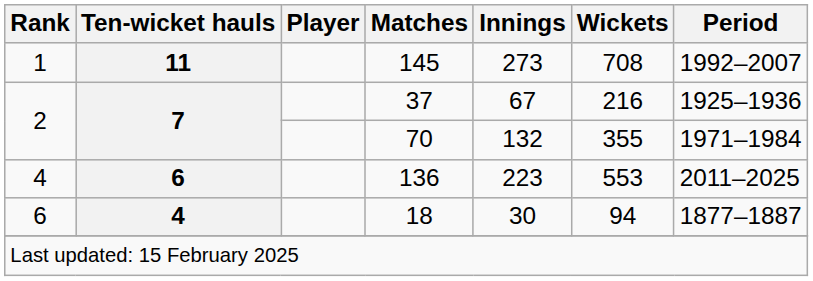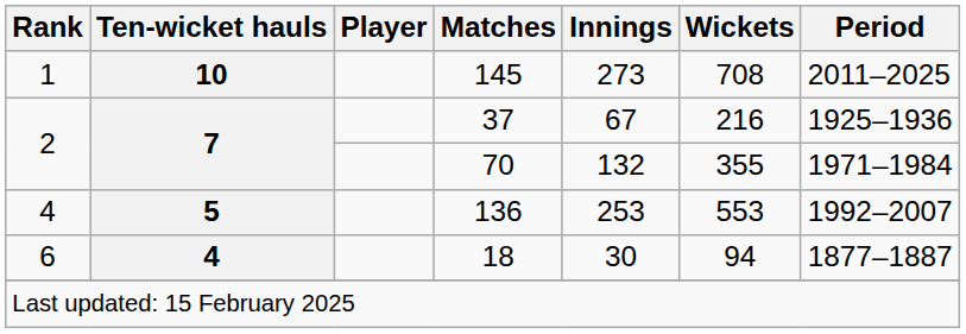 <table class="wikitable plainrowheaders sortable">
 <tr>
 <th scope=col>Rank</th>
 <th scope=col>Ten-wicket hauls</th>
 <th scope=col>Player</th>
 <th scope=col>Matches</th>
 <th scope=col>Innings</th>
 <th scope=col>Wickets</th>
 <th scope=col>Period</th>
 </tr>
 <tr>
 <td align=center>1</td>
-<th scope=row style=text-align:center;>11</th>
+<th scope=row style=text-align:center;>10</th>
 <td></td>
 <td align=center>145</td>
 <td align=center>273</td>
 <td align=center>708</td>
-<td>1992–2007</td>
+<td>2011–2025</td>
 </tr>
 <tr>
 <td align=center rowspan=2>2</td>
 <th scope=row style=text-align:center; rowspan=2>7</th>
 <td></td>
 <td align=center>37</td>
 <td align=center>67</td>
 <td align=center>216</td>
 <td>1925–1936</td>
 </tr>
 <tr>
 <td></td>
 <td align=center>70</td>
 <td align=center>132</td>
 <td align=center>355</td>
 <td>1971–1984</td>
 </tr>
 <tr>
 <td align=center>4</td>
-<th scope=row style=text-align:center;>6</th>
+<th scope=row style=text-align:center;>5</th>
 <td> </td>
 <td align=center>136</td>
-<td align=center>223</td>
+<td align=center>253</td>
 <td align=center>553</td>
-<td>2011–2025</td>
+<td>1992–2007</td>
 </tr>
 <tr>
 <td align=center>6</td>
 <th scope=row style=text-align:center;>4</th>
 <td></td>
 <td align=center>18</td>
 <td align=center>30</td>
 <td align=center>94</td>
 <td>1877–1887</td>
 </tr>
 <tr>
 </tr>
 <tr class=sortbottom>
 <td colspan=7><small>Last updated: 15 February 2025</small></td>
 </tr>
 </table>
